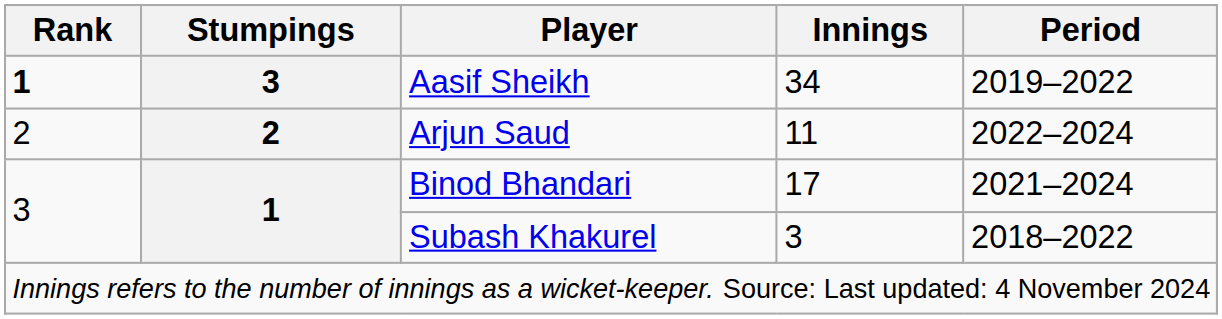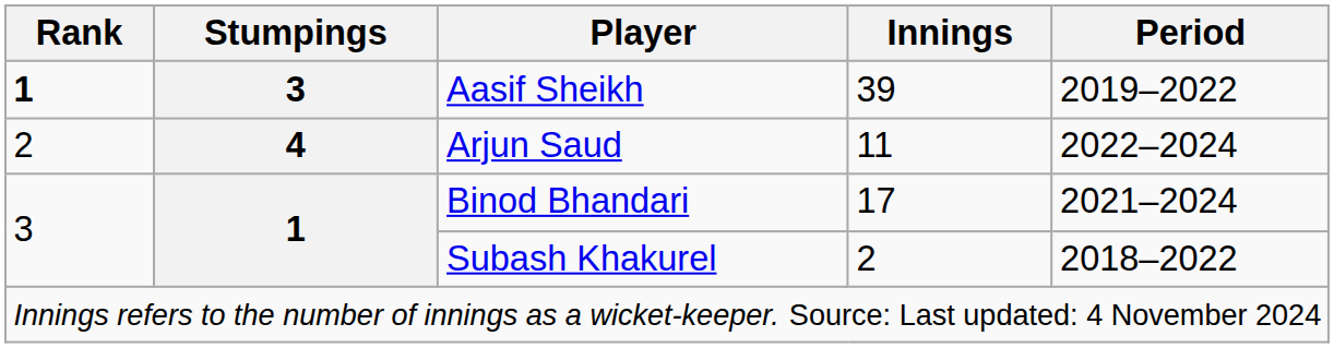 <table class="wikitable sortable">
 <tr>
 <th>Rank</th>
 <th>Stumpings</th>
 <th>Player</th>
 <th>Innings</th>
 <th>Period</th>
 </tr>
 <tr>
 <td><strong>1</strong></td>
 <th>3</th>
 <td><a href='#'>Aasif Sheikh</a></td>
-<td>34</td>
+<td>39</td>
 <td>2019–2022</td>
 </tr>
 <tr>
 <td>2</td>
-<th>2</th>
+<th>4</th>
 <td><a href='#'>Arjun Saud</a></td>
 <td>11</td>
 <td>2022–2024</td>
 </tr>
 <tr>
 <td rowspan="2">3</td>
 <th rowspan="2">1</th>
 <td><a href='#'>Binod Bhandari</a></td>
 <td>17</td>
 <td>2021–2024</td>
 </tr>
 <tr>
 <td><a href='#'>Subash Khakurel</a></td>
-<td>3</td>
+<td>2</td>
 <td>2018–2022</td>
 </tr>
 <tr>
 <td colspan="5"><small><em>Innings refers to the number of innings as a wicket-keeper.</em></small> <small>Source: Last updated: 4 November 2024</small></td>
 </tr>
 </table>
